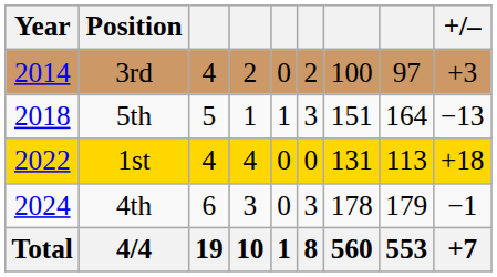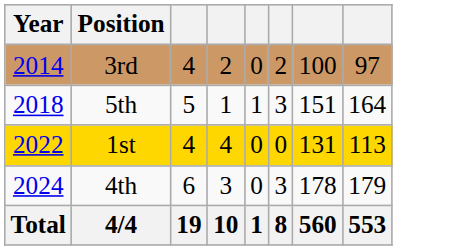 <table class="wikitable" style="text-align: center;">
 <tr>
 <th>Year</th>
 <th>Position</th>
 <th></th>
 <th></th>
 <th></th>
 <th></th>
 <th></th>
 <th></th>
-<th>+/–</th>
 </tr>
 <tr bgcolor=cc9966>
 <td> <a href='#'>2014</a></td>
 <td>3rd</td>
 <td>4</td>
 <td>2</td>
 <td>0</td>
 <td>2</td>
 <td>100</td>
 <td>97</td>
-<td>+3</td>
 </tr>
 <tr>
 <td> <a href='#'>2018</a></td>
 <td>5th</td>
 <td>5</td>
 <td>1</td>
 <td>1</td>
 <td>3</td>
 <td>151</td>
 <td>164</td>
-<td>−13</td>
 </tr>
 <tr bgcolor=gold>
 <td> <a href='#'>2022</a></td>
 <td>1st</td>
 <td>4</td>
 <td>4</td>
 <td>0</td>
 <td>0</td>
 <td>131</td>
 <td>113</td>
-<td>+18</td>
 </tr>
 <tr>
 <td> <a href='#'>2024</a></td>
 <td>4th</td>
 <td>6</td>
 <td>3</td>
 <td>0</td>
 <td>3</td>
 <td>178</td>
 <td>179</td>
-<td>−1</td>
 </tr>
 <tr>
 <th>Total</th>
 <th>4/4</th>
 <th>19</th>
 <th>10</th>
 <th>1</th>
 <th>8</th>
 <th>560</th>
 <th>553</th>
-<th>+7</th>
 </tr>
 </table>
